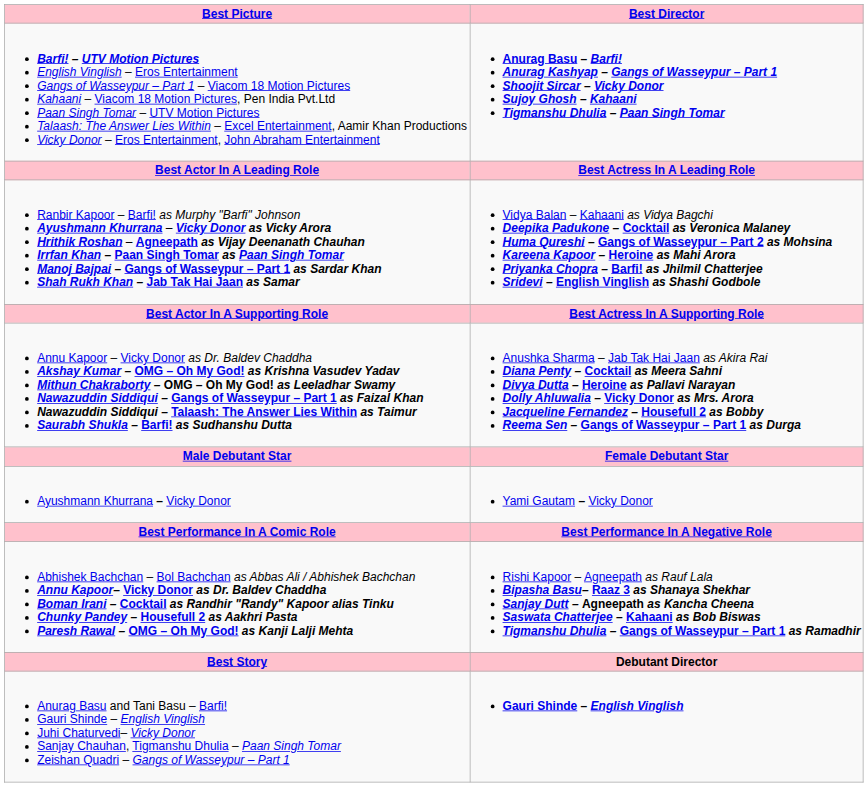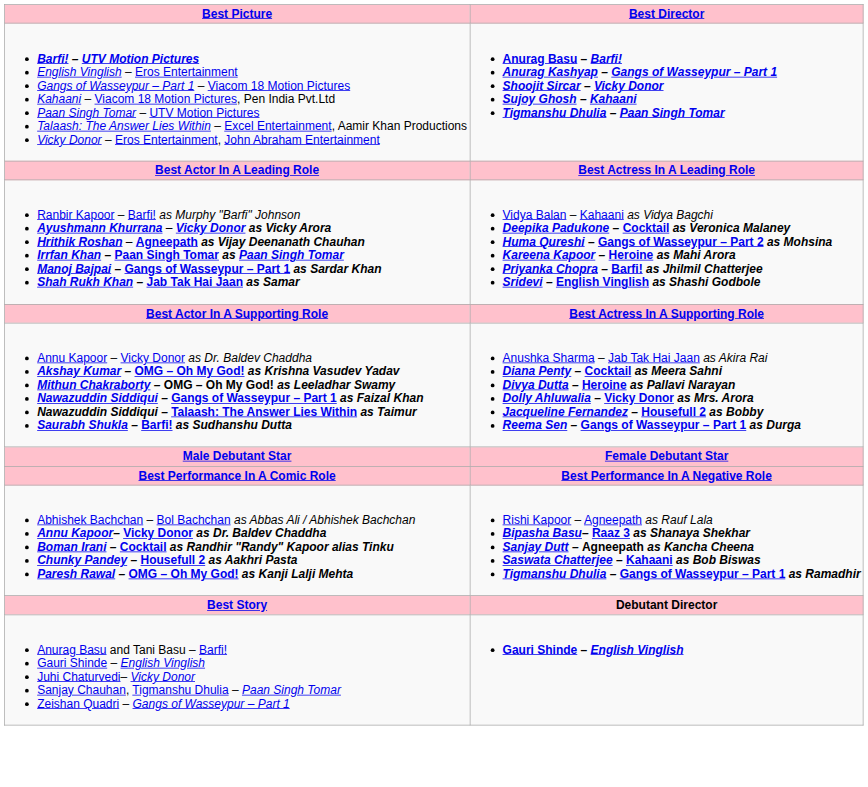 <table class=wikitable style="width=150%">
 <tr>
 <th style="background:#FFC1CC;" ! style="width=50%"><a href='#'>Best Picture</a></th>
 <th style="background:#FFC1CC;" ! style="width=50%"><a href='#'>Best Director</a></th>
 </tr>
 <tr>
 <td valign="top"><br><ul><li><strong><em><a href='#'>Barfi!</a><strong> – </strong><a href='#'>UTV Motion Pictures</a></em></strong></li><li><em><a href='#'>English Vinglish</a></em> – <a href='#'>Eros Entertainment</a></li><li><em><a href='#'>Gangs of Wasseypur&nbsp;– Part 1</a></em> – <a href='#'>Viacom 18 Motion Pictures</a></li><li><em><a href='#'>Kahaani</a></em> – <a href='#'>Viacom 18 Motion Pictures</a>, Pen India Pvt.Ltd</li><li><em><a href='#'>Paan Singh Tomar</a></em> – <a href='#'>UTV Motion Pictures</a></li><li><em><a href='#'>Talaash: The Answer Lies Within</a></em> – <a href='#'>Excel Entertainment</a>, Aamir Khan Productions</li><li><em><a href='#'>Vicky Donor</a></em> – <a href='#'>Eros Entertainment</a>, <a href='#'>John Abraham Entertainment</a></li></ul></td>
 <td valign="top"><br><ul><li><strong><a href='#'>Anurag Basu</a> – <em><a href='#'>Barfi!</a><strong><em></li><li><a href='#'>Anurag Kashyap</a> – </em><a href='#'>Gangs of Wasseypur&nbsp;– Part 1</a><em></li><li><a href='#'>Shoojit Sircar</a> – </em><a href='#'>Vicky Donor</a><em></li><li><a href='#'>Sujoy Ghosh</a> – </em><a href='#'>Kahaani</a><em></li><li><a href='#'>Tigmanshu Dhulia</a> – </em><a href='#'>Paan Singh Tomar</a><em></li></ul></td>
 </tr>
 <tr>
 <th style="background:#FFC1CC;" ! style="width=50%"><a href='#'>Best Actor In A Leading Role</a></th>
 <th style="background:#FFC1CC;" ! style="width=50%"><a href='#'>Best Actress In A Leading Role</a></th>
 </tr>
 <tr>
 <td valign="top"><br><ul><li></strong><a href='#'>Ranbir Kapoor</a> – </em><a href='#'>Barfi!</a><em> as Murphy "Barfi" Johnson<strong></li><li><a href='#'>Ayushmann Khurrana</a> </strong>– <strong><a href='#'>Vicky Donor</a> as Vicky Arora</li><li><a href='#'>Hrithik Roshan</a> </strong>–<strong> </em><a href='#'>Agneepath</a><em> as Vijay Deenanath Chauhan</li><li><a href='#'>Irrfan Khan</a> – </em><a href='#'>Paan Singh Tomar</a><em> as <a href='#'>Paan Singh Tomar</a></li><li><a href='#'>Manoj Bajpai</a> – </em><a href='#'>Gangs of Wasseypur&nbsp;– Part 1</a><em> as Sardar Khan</li><li><a href='#'>Shah Rukh Khan</a> – </em><a href='#'>Jab Tak Hai Jaan</a><em> as Samar</li></ul></td>
 <td valign="top"><br><ul><li></strong><a href='#'>Vidya Balan</a> – </em><a href='#'>Kahaani</a><em> as Vidya Bagchi<strong></li><li><a href='#'>Deepika Padukone</a> – </em><a href='#'>Cocktail</a><em> as Veronica Malaney</li><li><a href='#'>Huma Qureshi</a> – </em><a href='#'>Gangs of Wasseypur&nbsp;– Part 2</a><em> as Mohsina</li><li><a href='#'>Kareena Kapoor</a> – </em><a href='#'>Heroine</a><em> as Mahi Arora</li><li><a href='#'>Priyanka Chopra</a> – </em><a href='#'>Barfi!</a><em> as Jhilmil Chatterjee</li><li><a href='#'>Sridevi</a> – </em><a href='#'>English Vinglish</a><em> as Shashi Godbole</li></ul></td>
 </tr>
 <tr>
 <th style="background:#FFC1CC;" ! style="width=50%"><a href='#'>Best Actor In A Supporting Role</a></th>
 <th style="background:#FFC1CC;" ! style="width=50%"><a href='#'>Best Actress In A Supporting Role</a></th>
 </tr>
 <tr>
 <td valign="top"><br><ul><li></strong><a href='#'>Annu Kapoor</a> – </em><a href='#'>Vicky Donor</a><em> as Dr. Baldev Chaddha<strong></li><li><a href='#'>Akshay Kumar</a> – </em><a href='#'>OMG&nbsp;– Oh My God!</a><em> as Krishna Vasudev Yadav</li><li><a href='#'>Mithun Chakraborty</a> – </em>OMG – Oh My God!<em> as Leeladhar Swamy</li><li><a href='#'>Nawazuddin Siddiqui</a> – <a href='#'></em>Gangs of Wasseypur – Part 1<em></a> as Faizal Khan</li><li>Nawazuddin Siddiqui – </em><a href='#'>Talaash: The Answer Lies Within</a><em> as Taimur</li><li><a href='#'>Saurabh Shukla</a> – </em><a href='#'>Barfi!</a><em> as Sudhanshu Dutta</li></ul></td>
 <td valign="top"><br><ul><li></strong><a href='#'>Anushka Sharma</a> – </em><a href='#'>Jab Tak Hai Jaan</a><em> as Akira Rai<strong></li><li><a href='#'>Diana Penty</a> – </em><a href='#'>Cocktail</a><em> as Meera Sahni</li><li><a href='#'>Divya Dutta</a> – </em><a href='#'>Heroine</a><em> as Pallavi Narayan</li><li><a href='#'>Dolly Ahluwalia</a> – </em><a href='#'>Vicky Donor</a><em> as Mrs. Arora</li><li><a href='#'>Jacqueline Fernandez</a> – </em><a href='#'>Housefull 2</a><em> as Bobby</li><li><a href='#'>Reema Sen</a> – </em><a href='#'>Gangs of Wasseypur&nbsp;– Part 1</a><em> as Durga</li></ul></td>
 </tr>
 <tr>
 <th style="background:#FFC1CC;" ! style="width=50%"><a href='#'>Male Debutant Star</a></th>
 <th style="background:#FFC1CC;" ! style="width=50%"><a href='#'>Female Debutant Star</a></th>
 </tr>
 <tr>
-<td valign="top"><br><ul><li></strong><a href='#'>Ayushmann Khurrana</a> <strong>– </strong><a href='#'>Vicky Donor</a><strong></li></ul></td>
-<td valign="top"><br><ul><li></strong><a href='#'>Yami Gautam</a><strong> – </strong><a href='#'>Vicky Donor</a><strong></li></ul></td>
-</tr>
-<tr>
 <th style="background:#FFC1CC;" ! style="width=50%"><a href='#'>Best Performance In A Comic Role</a></th>
 <th style="background:#FFC1CC;" ! style="width=50%"><a href='#'>Best Performance In A Negative Role</a></th>
 </tr>
 <tr>
 <td valign="top"><br><ul><li></strong><a href='#'>Abhishek Bachchan</a> – </em><a href='#'>Bol Bachchan</a><em> as Abbas Ali / Abhishek Bachchan<strong></li><li><a href='#'>Annu Kapoor</a>– </em><a href='#'>Vicky Donor</a><em> as Dr. Baldev Chaddha</li><li><a href='#'>Boman Irani</a> – </em><a href='#'>Cocktail</a><em> as Randhir "Randy" Kapoor alias Tinku</li><li><a href='#'>Chunky Pandey</a> – </em><a href='#'>Housefull 2</a><em> as Aakhri Pasta</li><li><a href='#'>Paresh Rawal</a> – </em><a href='#'>OMG&nbsp;– Oh My God!</a><em> as Kanji Lalji Mehta</li></ul></td>
 <td valign="top"><br><ul><li></strong><a href='#'>Rishi Kapoor</a> – </em><a href='#'>Agneepath</a><em> as Rauf Lala<strong></li><li><a href='#'>Bipasha Basu</a>– </em><a href='#'>Raaz 3</a><em> as Shanaya Shekhar</li><li><a href='#'>Sanjay Dutt</a> – </em>Agneepath<em> as Kancha Cheena</li><li><a href='#'>Saswata Chatterjee</a> – </em><a href='#'>Kahaani</a><em> as Bob Biswas</li><li><a href='#'>Tigmanshu Dhulia</a> – </em><a href='#'>Gangs of Wasseypur&nbsp;– Part 1</a><em> as Ramadhir</li></ul></td>
 </tr>
 <tr>
 <th style="background:#FFC1CC;" ! style="width=50%"><a href='#'>Best Story</a></th>
 <th style="background:#FFC1CC;" ! style="width=50%">Debutant Director</th>
 </tr>
 <tr>
 <td valign="top"><br><ul><li></strong><a href='#'>Anurag Basu</a> and Tani Basu – </em><a href='#'>Barfi!</a></em></strong></li><li><a href='#'>Gauri Shinde</a> – <em><a href='#'>English Vinglish</a></em></li><li><a href='#'>Juhi Chaturvedi</a>– <em><a href='#'>Vicky Donor</a></em></li><li><a href='#'>Sanjay Chauhan</a>, <a href='#'>Tigmanshu Dhulia</a> – <em><a href='#'>Paan Singh Tomar</a></em></li><li><a href='#'>Zeishan Quadri</a> – <em><a href='#'>Gangs of Wasseypur&nbsp;– Part 1</a></em></li></ul></td>
 <td valign="top"><br><ul><li><strong><a href='#'>Gauri Shinde</a> – <em><a href='#'>English Vinglish</a><strong><em></li></ul></td>
 </tr>
 </table>
